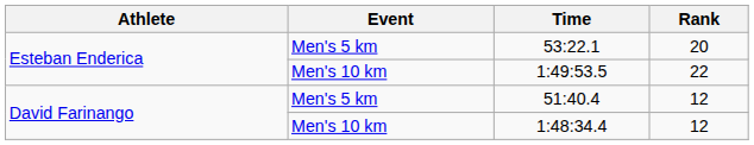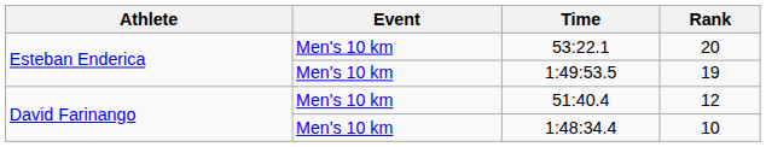 <table class="wikitable" style="text-align:center; font-size:90%; width:50%;">
 <tr>
 <th>Athlete</th>
 <th>Event</th>
 <th>Time</th>
 <th>Rank</th>
 </tr>
 <tr>
 <td align=left rowspan=2><a href='#'>Esteban Enderica</a></td>
-<td align=left><a href='#'>Men's 5 km</a></td>
+<td align=left><a href='#'>Men's 10 km</a></td>
 <td>53:22.1</td>
 <td>20</td>
 </tr>
 <tr>
 <td align=left><a href='#'>Men's 10 km</a></td>
 <td>1:49:53.5</td>
-<td>22</td>
+<td>19</td>
 </tr>
 <tr>
 <td align=left rowspan=2><a href='#'>David Farinango</a></td>
-<td align=left><a href='#'>Men's 5 km</a></td>
+<td align=left><a href='#'>Men's 10 km</a></td>
 <td>51:40.4</td>
 <td>12</td>
 </tr>
 <tr>
 <td align=left><a href='#'>Men's 10 km</a></td>
 <td>1:48:34.4</td>
-<td>12</td>
+<td>10</td>
 </tr>
 </table>
